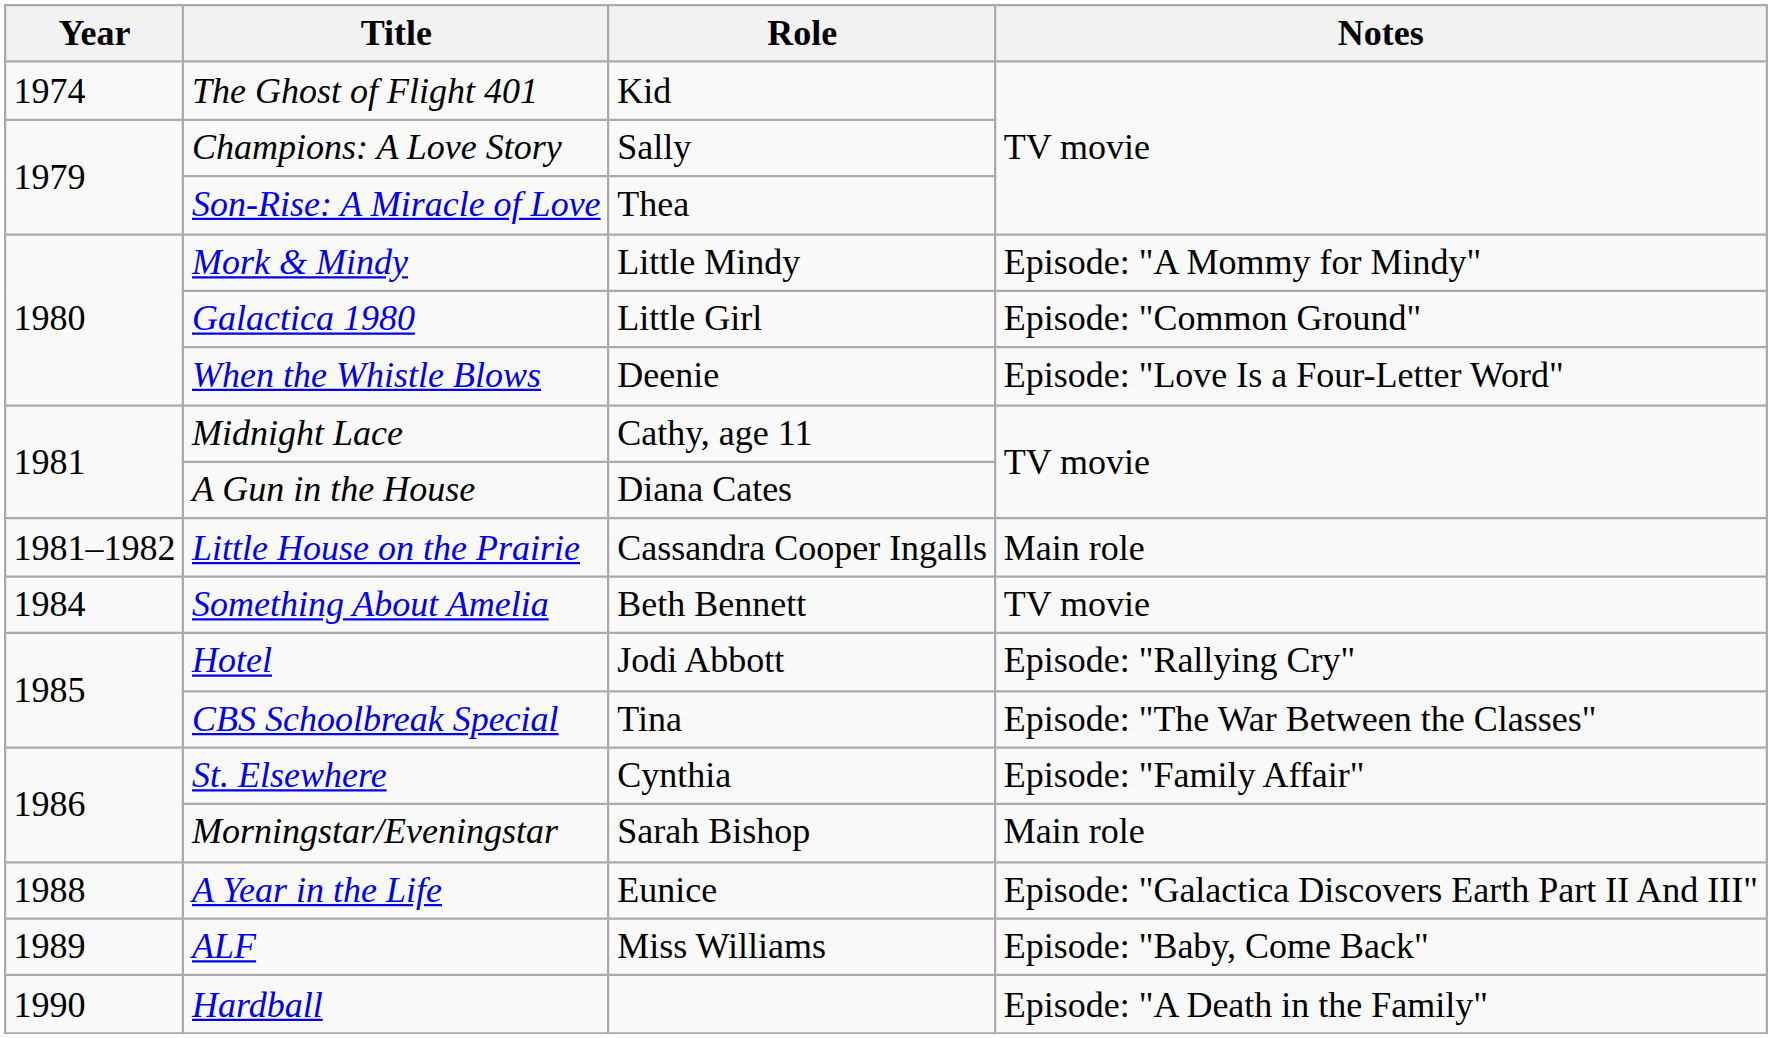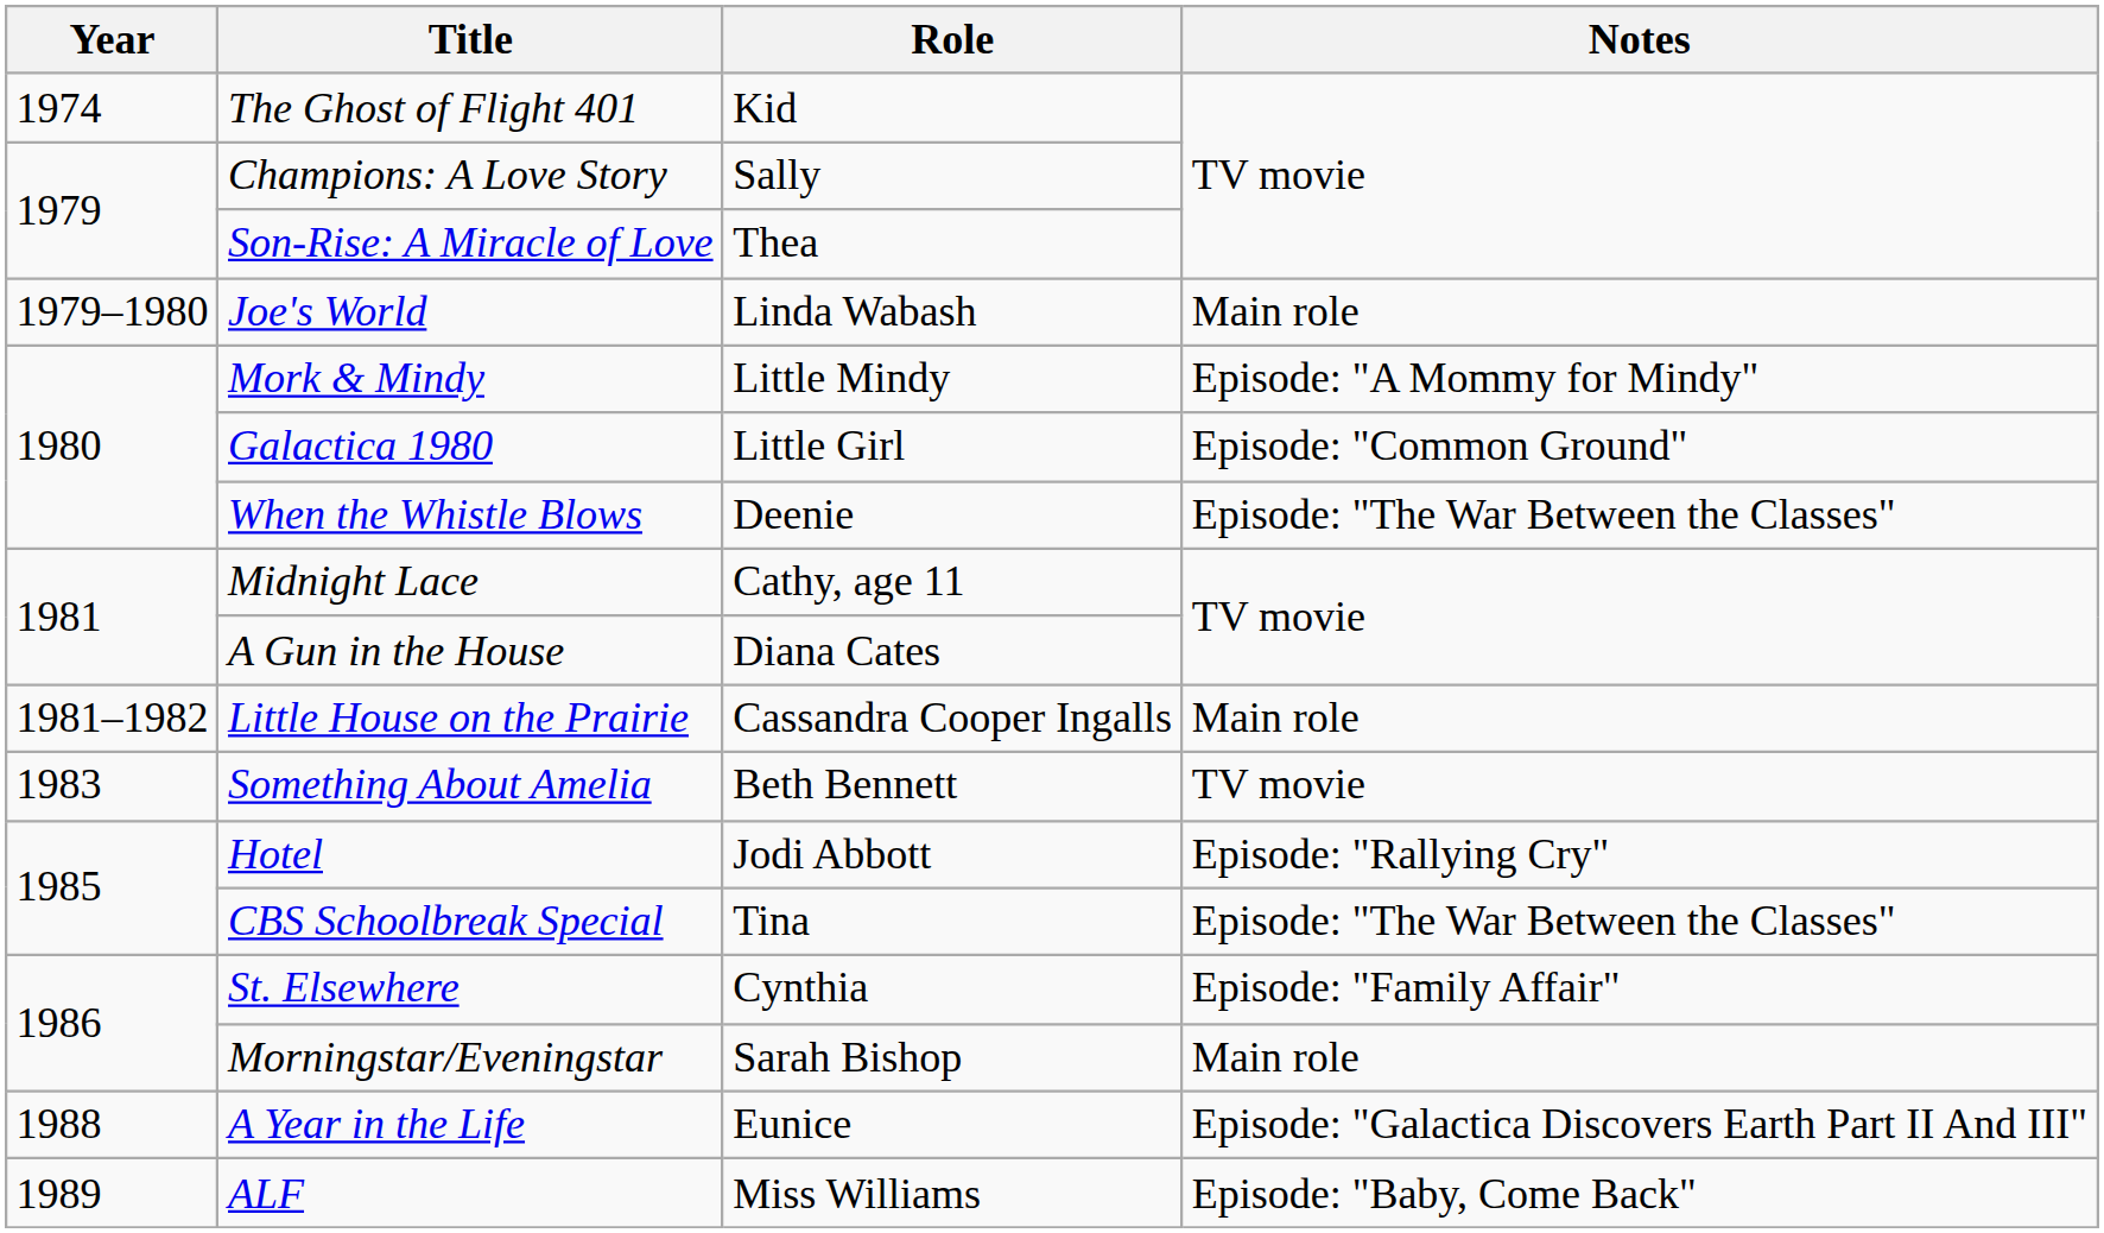 <table class="wikitable sortable">
 <tr>
 <th>Year</th>
 <th>Title</th>
 <th>Role</th>
 <th class="unsortable">Notes</th>
 </tr>
 <tr>
 <td>1974</td>
 <td><em>The Ghost of Flight 401</em></td>
 <td>Kid</td>
 <td rowspan=3>TV movie</td>
 </tr>
 <tr>
 <td rowspan=2>1979</td>
 <td><em>Champions: A Love Story</em></td>
 <td>Sally</td>
 </tr>
 <tr>
 <td><em><a href='#'>Son-Rise: A Miracle of Love</a></em></td>
 <td>Thea</td>
 </tr>
 <tr>
+<td>1979–1980</td>
+<td><em><a href='#'>Joe's World</a></em></td>
+<td>Linda Wabash</td>
+<td>Main role</td>
+</tr>
+<tr>
 <td rowspan=3>1980</td>
 <td><em><a href='#'>Mork & Mindy</a></em></td>
 <td>Little Mindy</td>
 <td>Episode: "A Mommy for Mindy"</td>
 </tr>
 <tr>
 <td><em><a href='#'>Galactica 1980</a></em></td>
 <td>Little Girl</td>
 <td>Episode: "Common Ground"</td>
 </tr>
 <tr>
 <td><em><a href='#'>When the Whistle Blows</a></em></td>
 <td>Deenie</td>
-<td>Episode: "Love Is a Four-Letter Word"</td>
+<td>Episode: "The War Between the Classes"</td>
 </tr>
 <tr>
 <td rowspan=2>1981</td>
 <td><em>Midnight Lace</em></td>
 <td>Cathy, age 11</td>
 <td rowspan=2>TV movie</td>
 </tr>
 <tr>
 <td><em>A Gun in the House</em></td>
 <td>Diana Cates</td>
 </tr>
 <tr>
 <td>1981–1982</td>
 <td><em><a href='#'>Little House on the Prairie</a></em></td>
 <td>Cassandra Cooper Ingalls</td>
 <td>Main role</td>
 </tr>
 <tr>
-<td>1984</td>
+<td>1983</td>
 <td><em><a href='#'>Something About Amelia</a></em></td>
 <td>Beth Bennett</td>
 <td>TV movie</td>
 </tr>
 <tr>
 <td rowspan=2>1985</td>
 <td><em><a href='#'>Hotel</a></em></td>
 <td>Jodi Abbott</td>
 <td>Episode: "Rallying Cry"</td>
 </tr>
 <tr>
 <td><em><a href='#'>CBS Schoolbreak Special</a></em></td>
 <td>Tina</td>
 <td>Episode: "The War Between the Classes"</td>
 </tr>
 <tr>
 <td rowspan=2>1986</td>
 <td><em><a href='#'>St. Elsewhere</a></em></td>
 <td>Cynthia</td>
 <td>Episode: "Family Affair"</td>
 </tr>
 <tr>
 <td><em>Morningstar/Eveningstar</em></td>
 <td>Sarah Bishop</td>
 <td>Main role</td>
 </tr>
 <tr>
 <td>1988</td>
 <td><em><a href='#'>A Year in the Life</a></em></td>
 <td>Eunice</td>
 <td>Episode: "Galactica Discovers Earth Part II And III"</td>
 </tr>
 <tr>
 <td>1989</td>
 <td><em><a href='#'>ALF</a></em></td>
 <td>Miss Williams</td>
 <td>Episode: "Baby, Come Back"</td>
 </tr>
-<tr>
-<td>1990</td>
-<td><em><a href='#'>Hardball</a></em></td>
-<td></td>
-<td>Episode: "A Death in the Family"</td>
-</tr>
 </table>
